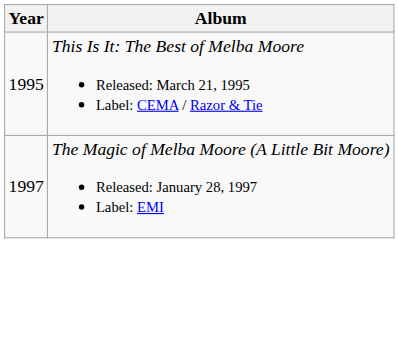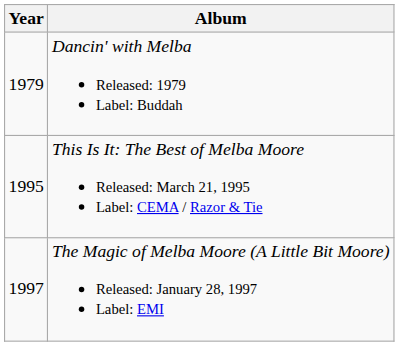 <table class="wikitable">
 <tr>
 <th>Year</th>
 <th>Album</th>
+</tr>
+<tr>
+<td>1979</td>
+<td><em>Dancin' with Melba</em><br><ul><li><small>Released: 1979</small></li><li><small>Label: Buddah</small></li></ul></td>
 </tr>
 <tr>
 <td>1995</td>
 <td><em>This Is It: The Best of Melba Moore</em><br><ul><li><small>Released: March 21, 1995</small></li><li><small>Label: <a href='#'>CEMA</a> / <a href='#'>Razor & Tie</a></small></li></ul></td>
 </tr>
 <tr>
 <td>1997</td>
 <td><em>The Magic of Melba Moore (A Little Bit Moore)</em><br><ul><li><small>Released: January 28, 1997</small></li><li><small>Label: <a href='#'>EMI</a></small></li></ul></td>
 </tr>
 </table>
